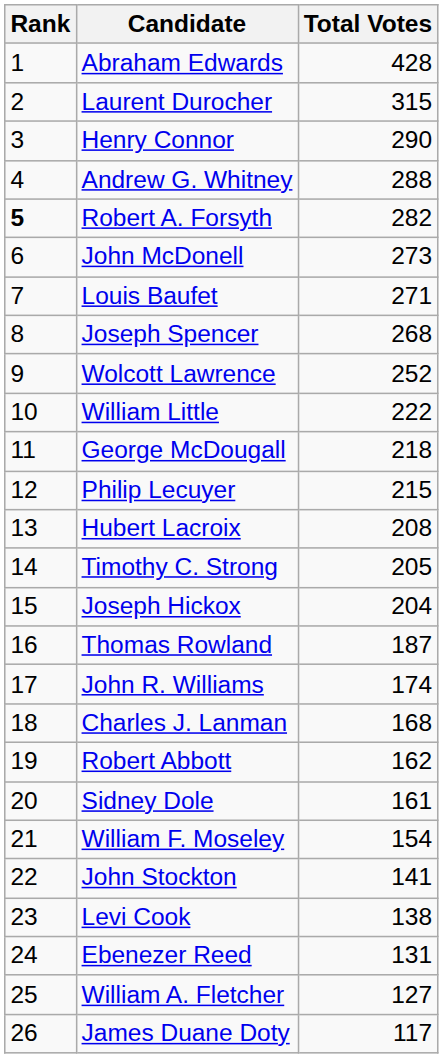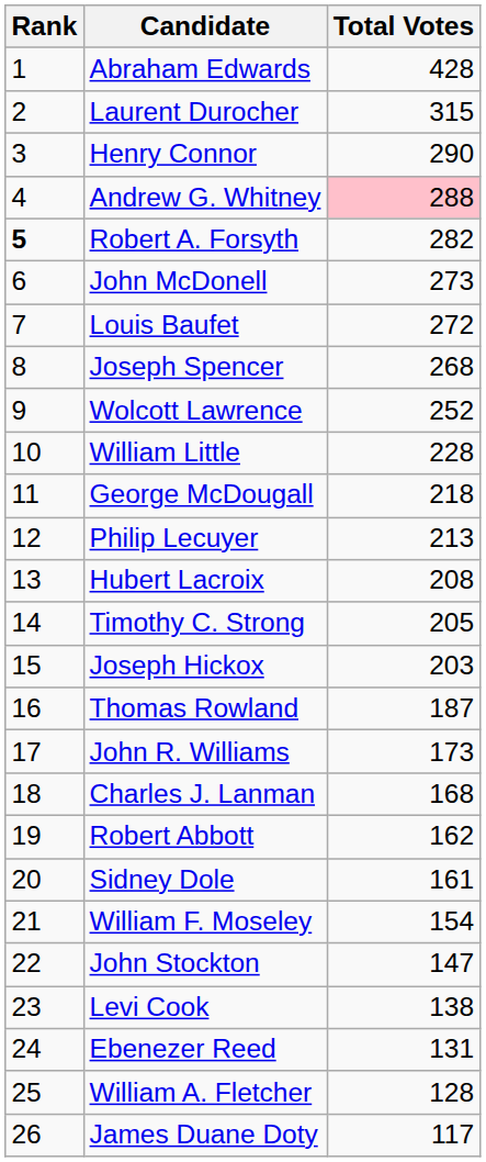 <table class="wikitable">
 <tr>
 <th>Rank</th>
 <th>Candidate</th>
 <th>Total Votes</th>
 </tr>
 <tr>
 <td>1</td>
 <td><a href='#'>Abraham Edwards</a></td>
 <td style="text-align:right;">428</td>
 </tr>
 <tr>
 <td>2</td>
 <td><a href='#'>Laurent Durocher</a></td>
 <td style="text-align:right;">315</td>
 </tr>
 <tr>
 <td>3</td>
 <td><a href='#'>Henry Connor</a></td>
 <td style="text-align:right;">290</td>
 </tr>
 <tr>
 <td>4</td>
 <td><a href='#'>Andrew G. Whitney</a></td>
-<td style="text-align:right;">288</td>
+<td style="background: pink; text-align:right;">288</td>
 </tr>
 <tr>
 <td><strong>5</strong></td>
 <td><a href='#'>Robert A. Forsyth</a></td>
 <td style="text-align:right;">282</td>
 </tr>
 <tr>
 <td>6</td>
 <td><a href='#'>John McDonell</a></td>
 <td style="text-align:right;">273</td>
 </tr>
 <tr>
 <td>7</td>
 <td><a href='#'>Louis Baufet</a></td>
-<td style="text-align:right;">271</td>
+<td style="text-align:right;">272</td>
 </tr>
 <tr>
 <td>8</td>
 <td><a href='#'>Joseph Spencer</a></td>
 <td style="text-align:right;">268</td>
 </tr>
 <tr>
 <td>9</td>
 <td><a href='#'>Wolcott Lawrence</a></td>
 <td style="text-align:right;">252</td>
 </tr>
 <tr>
 <td>10</td>
 <td><a href='#'>William Little</a></td>
-<td style="text-align:right;">222</td>
+<td style="text-align:right;">228</td>
 </tr>
 <tr>
 <td>11</td>
 <td><a href='#'>George McDougall</a></td>
 <td style="text-align:right;">218</td>
 </tr>
 <tr>
 <td>12</td>
 <td><a href='#'>Philip Lecuyer</a></td>
-<td style="text-align:right;">215</td>
+<td style="text-align:right;">213</td>
 </tr>
 <tr>
 <td>13</td>
 <td><a href='#'>Hubert Lacroix</a></td>
 <td style="text-align:right;">208</td>
 </tr>
 <tr>
 <td>14</td>
 <td><a href='#'>Timothy C. Strong</a></td>
 <td style="text-align:right;">205</td>
 </tr>
 <tr>
 <td>15</td>
 <td><a href='#'>Joseph Hickox</a></td>
-<td style="text-align:right;">204</td>
+<td style="text-align:right;">203</td>
 </tr>
 <tr>
 <td>16</td>
 <td><a href='#'>Thomas Rowland</a></td>
 <td style="text-align:right;">187</td>
 </tr>
 <tr>
 <td>17</td>
 <td><a href='#'>John R. Williams</a></td>
-<td style="text-align:right;">174</td>
+<td style="text-align:right;">173</td>
 </tr>
 <tr>
 <td>18</td>
 <td><a href='#'>Charles J. Lanman</a></td>
 <td style="text-align:right;">168</td>
 </tr>
 <tr>
 <td>19</td>
 <td><a href='#'>Robert Abbott</a></td>
 <td style="text-align:right;">162</td>
 </tr>
 <tr>
 <td>20</td>
 <td><a href='#'>Sidney Dole</a></td>
 <td style="text-align:right;">161</td>
 </tr>
 <tr>
 <td>21</td>
 <td><a href='#'>William F. Moseley</a></td>
 <td style="text-align:right;">154</td>
 </tr>
 <tr>
 <td>22</td>
 <td><a href='#'>John Stockton</a></td>
-<td style="text-align:right;">141</td>
+<td style="text-align:right;">147</td>
 </tr>
 <tr>
 <td>23</td>
 <td><a href='#'>Levi Cook</a></td>
 <td style="text-align:right;">138</td>
 </tr>
 <tr>
 <td>24</td>
 <td><a href='#'>Ebenezer Reed</a></td>
 <td style="text-align:right;">131</td>
 </tr>
 <tr>
 <td>25</td>
 <td><a href='#'>William A. Fletcher</a></td>
-<td style="text-align:right;">127</td>
+<td style="text-align:right;">128</td>
 </tr>
 <tr>
 <td>26</td>
 <td><a href='#'>James Duane Doty</a></td>
 <td style="text-align:right;">117</td>
 </tr>
 </table>
